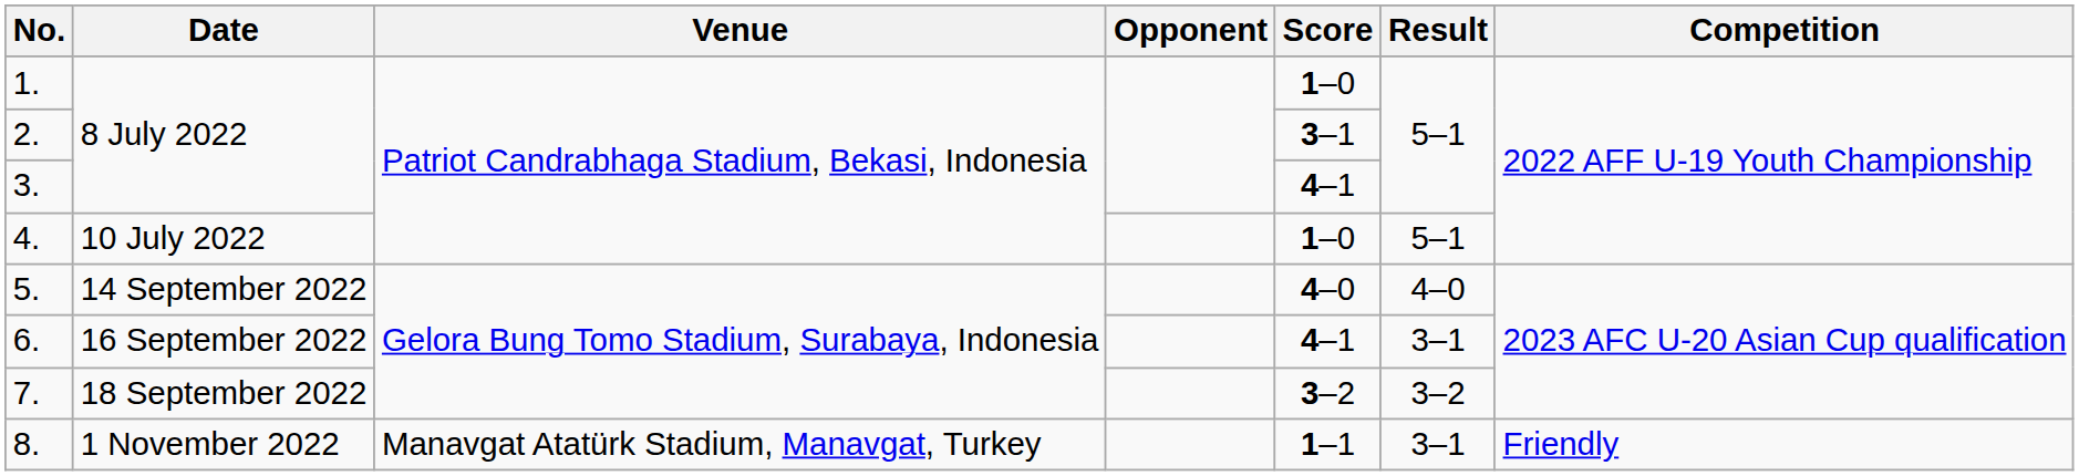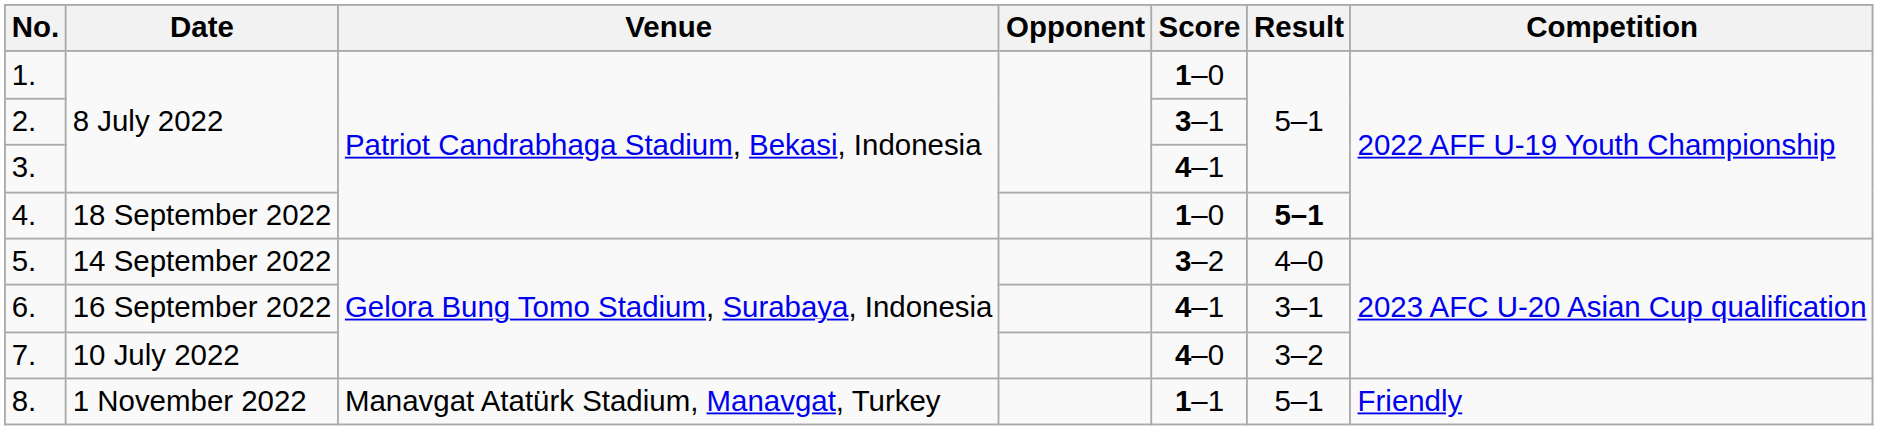 <table class="wikitable">
 <tr>
 <th>No.</th>
 <th>Date</th>
 <th>Venue</th>
 <th>Opponent</th>
 <th>Score</th>
 <th>Result</th>
 <th>Competition</th>
 </tr>
 <tr>
 <td>1.</td>
 <td rowspan=3>8 July 2022</td>
 <td rowspan="4"><a href='#'>Patriot Candrabhaga Stadium</a>, <a href='#'>Bekasi</a>, Indonesia</td>
 <td rowspan=3></td>
 <td align=center><strong>1</strong>–0</td>
 <td rowspan=3 align=center>5–1</td>
 <td rowspan="4"><a href='#'>2022 AFF U-19 Youth Championship</a></td>
 </tr>
 <tr>
 <td>2.</td>
 <td align=center><strong>3</strong>–1</td>
 </tr>
 <tr>
 <td>3.</td>
 <td align=center><strong>4</strong>–1</td>
 </tr>
 <tr>
 <td>4.</td>
-<td>10 July 2022</td>
+<td>18 September 2022</td>
 <td></td>
 <td align=center><strong>1</strong>–0</td>
-<td align=center>5–1</td>
+<td align=center><strong>5–1</strong></td>
 </tr>
 <tr>
 <td>5.</td>
 <td>14 September 2022</td>
 <td rowspan=3><a href='#'>Gelora Bung Tomo Stadium</a>, <a href='#'>Surabaya</a>, Indonesia</td>
 <td></td>
-<td align=center><strong>4</strong>–0</td>
+<td align=center><strong>3</strong>–2</td>
 <td align=center>4–0</td>
 <td rowspan=3><a href='#'>2023 AFC U-20 Asian Cup qualification</a></td>
 </tr>
 <tr>
 <td>6.</td>
 <td>16 September 2022</td>
 <td></td>
 <td align=center><strong>4</strong>–1</td>
 <td align=center>3–1</td>
 </tr>
 <tr>
 <td>7.</td>
-<td>18 September 2022</td>
+<td>10 July 2022</td>
 <td></td>
-<td align=center><strong>3</strong>–2</td>
+<td align=center><strong>4</strong>–0</td>
 <td align=center>3–2</td>
 </tr>
 <tr>
 <td>8.</td>
 <td>1 November 2022</td>
 <td>Manavgat Atatürk Stadium, <a href='#'>Manavgat</a>, Turkey</td>
 <td></td>
 <td align=center><strong>1</strong>–1</td>
-<td align=center>3–1</td>
+<td align=center>5–1</td>
 <td><a href='#'>Friendly</a></td>
 </tr>
 </table>
